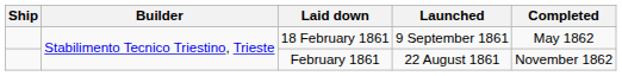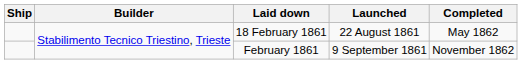 <table class="wikitable" border="1">
 <tr>
 <th>Ship</th>
 <th>Builder</th>
 <th>Laid down</th>
 <th>Launched</th>
 <th>Completed</th>
 </tr>
 <tr>
 <td></td>
 <td rowspan=2><a href='#'>Stabilimento Tecnico Triestino</a>, <a href='#'>Trieste</a></td>
 <td align=center>18 February 1861</td>
-<td align=center>9 September 1861</td>
+<td align=center>22 August 1861</td>
 <td align=center>May 1862</td>
 </tr>
 <tr>
 <td></td>
 <td align=center>February 1861</td>
-<td align=center>22 August 1861</td>
+<td align=center>9 September 1861</td>
 <td align=center>November 1862</td>
 </tr>
 </table>
